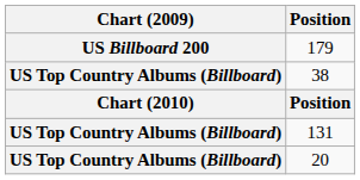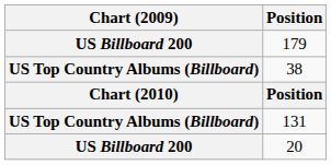 <table class="wikitable plainrowheaders" style="text-align:center">
 <tr>
 <th scope="col">Chart (2009)</th>
 <th scope="col">Position</th>
 </tr>
 <tr>
 <th scope="row">US <em>Billboard</em> 200</th>
 <td>179</td>
 </tr>
 <tr>
 <th scope="row">US Top Country Albums (<em>Billboard</em>)</th>
 <td>38</td>
 </tr>
 <tr>
 <th scope="col">Chart (2010)</th>
 <th scope="col">Position</th>
 </tr>
 <tr>
 <th scope="row">US Top Country Albums (<em>Billboard</em>)</th>
 <td>131</td>
 </tr>
 <tr>
-<th scope="row">US Top Country Albums (<em>Billboard</em>)</th>
+<th scope="row">US <em>Billboard</em> 200</th>
 <td>20</td>
 </tr>
 </table>
